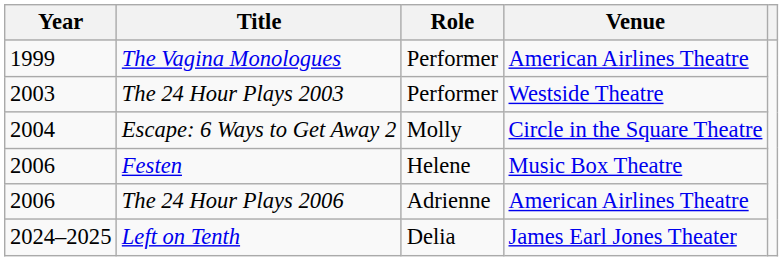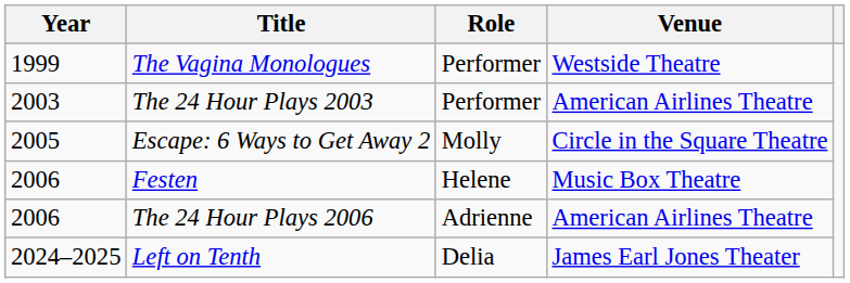 <table class="wikitable sortable">
 <tr>
 <th>Year</th>
 <th>Title</th>
 <th>Role</th>
 <th>Venue</th>
 <th class="unsortable"></th>
 </tr>
 <tr>
 <td>1999</td>
 <td data-sort-value="Vagina Monologues, The"><em><a href='#'>The Vagina Monologues</a></em></td>
 <td>Performer</td>
-<td><a href='#'>American Airlines Theatre</a></td>
+<td><a href='#'>Westside Theatre</a></td>
 <td rowspan="6"></td>
 </tr>
 <tr>
 <td>2003</td>
 <td data-sort-value="24 Hour Plays 2003, The"><em>The 24 Hour Plays 2003</em></td>
 <td>Performer</td>
-<td><a href='#'>Westside Theatre</a></td>
+<td><a href='#'>American Airlines Theatre</a></td>
 </tr>
 <tr>
-<td>2004</td>
+<td>2005</td>
 <td><em>Escape: 6 Ways to Get Away 2</em></td>
 <td>Molly</td>
 <td><a href='#'>Circle in the Square Theatre</a></td>
 </tr>
 <tr>
 <td>2006</td>
 <td><em><a href='#'>Festen</a></em></td>
 <td>Helene</td>
 <td><a href='#'>Music Box Theatre</a></td>
 </tr>
 <tr>
 <td>2006</td>
 <td data-sort-value="24 Hour Plays 2006, The"><em>The 24 Hour Plays 2006</em></td>
 <td>Adrienne</td>
 <td><a href='#'>American Airlines Theatre</a></td>
 </tr>
 <tr>
 <td>2024–2025</td>
 <td><em><a href='#'>Left on Tenth</a></em></td>
 <td>Delia</td>
 <td><a href='#'>James Earl Jones Theater</a></td>
 </tr>
 </table>
